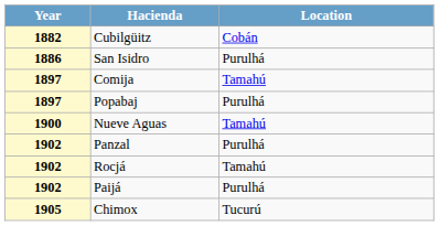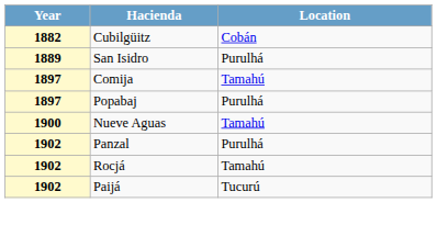 <table class="mw-collapsible wikitable" width=40%>
 <tr style="color:white;">
 <th style="background:#659ec7;" align=center width=20%><strong>Year</strong></th>
 <th style="background:#659ec7;" align=center width=30%><strong>Hacienda</strong></th>
 <th style="background:#659ec7;" align=center><strong>Location</strong></th>
 </tr>
 <tr>
 <th style="background:lemonchiffon;">1882</th>
 <td>Cubilgüitz</td>
 <td><a href='#'>Cobán</a></td>
 </tr>
 <tr>
-<th style="background:lemonchiffon;">1886</th>
+<th style="background:lemonchiffon;">1889</th>
 <td>San Isidro</td>
 <td>Purulhá</td>
 </tr>
 <tr>
 <th style="background:lemonchiffon;">1897</th>
 <td>Comija</td>
 <td><a href='#'>Tamahú</a></td>
 </tr>
 <tr>
 <th style="background:lemonchiffon;">1897</th>
 <td>Popabaj</td>
 <td>Purulhá</td>
 </tr>
 <tr>
 <th style="background:lemonchiffon;">1900</th>
 <td>Nueve Aguas</td>
 <td><a href='#'>Tamahú</a></td>
 </tr>
 <tr>
 <th style="background:lemonchiffon;">1902</th>
 <td>Panzal</td>
 <td>Purulhá</td>
 </tr>
 <tr>
 <th style="background:lemonchiffon;">1902</th>
 <td>Rocjá</td>
 <td>Tamahú</td>
 </tr>
 <tr>
 <th style="background:lemonchiffon;">1902</th>
 <td>Paijá</td>
-<td>Purulhá</td>
-</tr>
-<tr>
-<th style="background:lemonchiffon;">1905</th>
-<td>Chimox</td>
 <td>Tucurú</td>
 </tr>
 </table>
